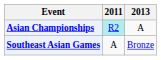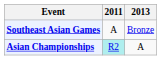 <table style='font-size: 90%; text-align:center;' class='wikitable'>
 <tr>
 <th>Event</th>
 <th>2011</th>
 <th>2013</th>
 </tr>
+<tr style="height: 30px;">
+<td bgcolor="#ECF2FF"; align="left"><strong><a href='#'>Southeast Asian Games</a></strong></td>
+<td>A</td>
+<td> <a href='#'>Bronze</a></td>
+</tr>
 <tr>
 <td bgcolor="#ECF2FF"; align="left"><strong><a href='#'>Asian Championships</a></strong></td>
 <td bgcolor=AFEEEE><a href='#'>R2</a></td>
 <td>A</td>
 </tr>
-<tr style="height: 30px;">
-<td bgcolor="#ECF2FF"; align="left"><strong><a href='#'>Southeast Asian Games</a></strong></td>
-<td>A</td>
-<td> <a href='#'>Bronze</a></td>
-</tr>
 </table>
